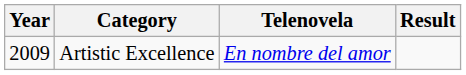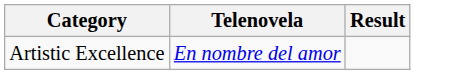 <table class="wikitable">
 <tr>
-<th>Year</th>
 <th>Category</th>
 <th>Telenovela</th>
 <th>Result</th>
 </tr>
 <tr>
-<td>2009</td>
 <td>Artistic Excellence</td>
 <td><em><a href='#'>En nombre del amor</a></em></td>
 <td></td>
 </tr>
 </table>
